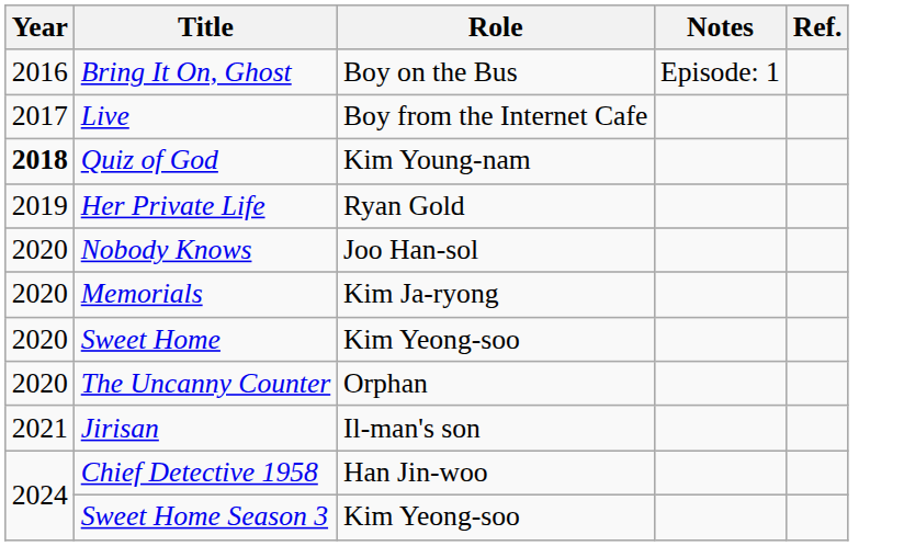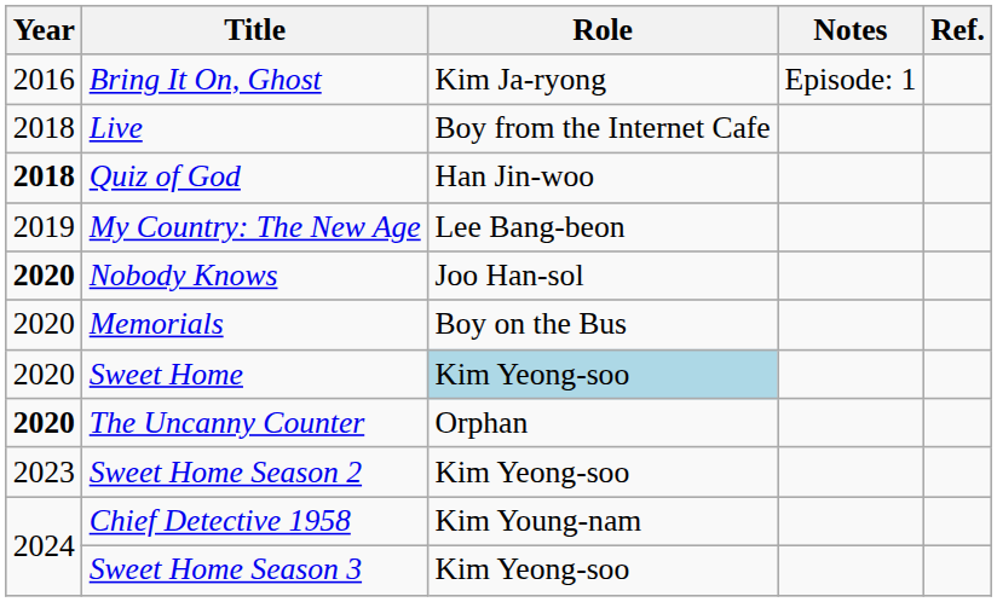 <table class="wikitable">
 <tr>
 <th>Year</th>
 <th>Title</th>
 <th>Role</th>
 <th>Notes</th>
 <th>Ref.</th>
 </tr>
 <tr>
 <td>2016</td>
 <td><em><a href='#'>Bring It On, Ghost</a></em></td>
-<td>Boy on the Bus</td>
+<td>Kim Ja-ryong</td>
 <td>Episode: 1</td>
 <td></td>
 </tr>
 <tr>
-<td>2017</td>
+<td>2018</td>
 <td><em><a href='#'>Live</a></em></td>
 <td>Boy from the Internet Cafe</td>
 <td></td>
 <td></td>
 </tr>
 <tr>
 <td><strong>2018</strong></td>
 <td><em><a href='#'>Quiz of God</a></em></td>
-<td>Kim Young-nam</td>
+<td>Han Jin-woo</td>
 <td></td>
 <td></td>
 </tr>
 <tr>
 <td>2019</td>
-<td><em><a href='#'>Her Private Life</a></em></td>
-<td>Ryan Gold</td>
+<td><em><a href='#'>My Country: The New Age</a></em></td>
+<td>Lee Bang-beon</td>
 <td></td>
 <td></td>
 </tr>
 <tr>
-<td>2020</td>
+<td><strong>2020</strong></td>
 <td><em><a href='#'>Nobody Knows</a></em></td>
 <td>Joo Han-sol</td>
 <td></td>
 <td></td>
 </tr>
 <tr>
 <td>2020</td>
 <td><em><a href='#'>Memorials</a></em></td>
-<td>Kim Ja-ryong</td>
+<td>Boy on the Bus</td>
 <td></td>
 <td></td>
 </tr>
 <tr>
 <td>2020</td>
 <td><em><a href='#'>Sweet Home</a></em></td>
-<td>Kim Yeong-soo</td>
+<td style="background: lightblue;">Kim Yeong-soo</td>
 <td></td>
 <td></td>
 </tr>
 <tr>
-<td>2020</td>
+<td><strong>2020</strong></td>
 <td><em><a href='#'>The Uncanny Counter</a></em></td>
 <td>Orphan</td>
 <td></td>
 <td></td>
 </tr>
 <tr>
-<td>2021</td>
-<td><em><a href='#'>Jirisan</a></em></td>
-<td>Il-man's son</td>
+<td>2023</td>
+<td><em><a href='#'>Sweet Home Season 2</a></em></td>
+<td>Kim Yeong-soo</td>
 <td></td>
 <td></td>
 </tr>
 <tr>
 <td rowspan="2">2024</td>
 <td><em><a href='#'>Chief Detective 1958</a></em></td>
-<td>Han Jin-woo</td>
+<td>Kim Young-nam</td>
 <td></td>
 <td></td>
 </tr>
 <tr>
 <td><em><a href='#'>Sweet Home Season 3</a></em></td>
 <td>Kim Yeong-soo</td>
 <td></td>
 <td></td>
 </tr>
 </table>
